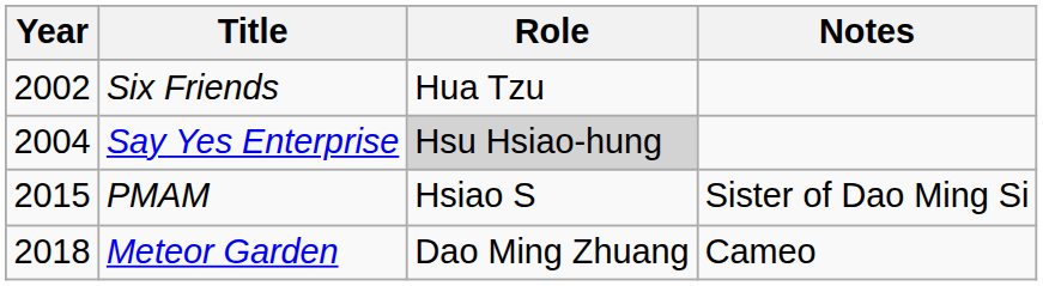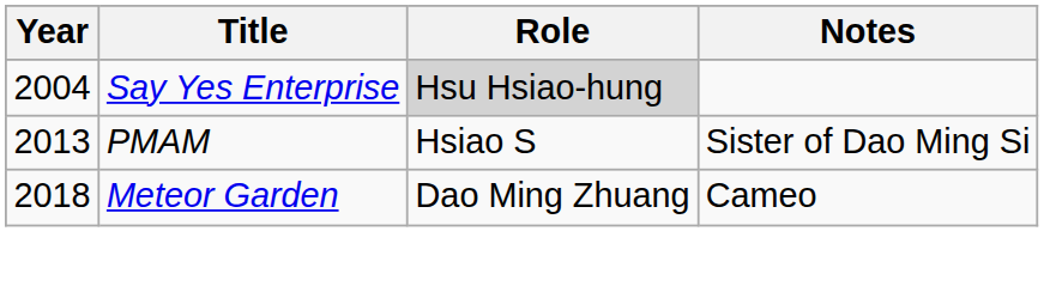 <table class="wikitable sortable">
 <tr>
 <th>Year</th>
 <th>Title</th>
 <th>Role</th>
 <th class="unsortable">Notes</th>
 </tr>
 <tr>
-<td>2002</td>
-<td><em>Six Friends</em></td>
-<td>Hua Tzu</td>
-<td></td>
-</tr>
-<tr>
 <td>2004</td>
 <td><em><a href='#'>Say Yes Enterprise</a></em></td>
 <td style="background: lightgrey;">Hsu Hsiao-hung</td>
 <td></td>
 </tr>
 <tr>
-<td>2015</td>
+<td>2013</td>
 <td><em>PMAM</em></td>
 <td>Hsiao S</td>
 <td>Sister of Dao Ming Si</td>
 </tr>
 <tr>
 <td>2018</td>
 <td><em><a href='#'>Meteor Garden</a></em></td>
 <td>Dao Ming Zhuang</td>
 <td>Cameo</td>
 </tr>
 </table>
